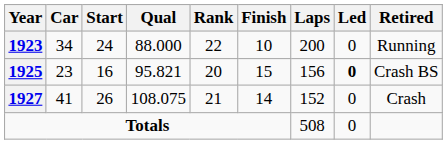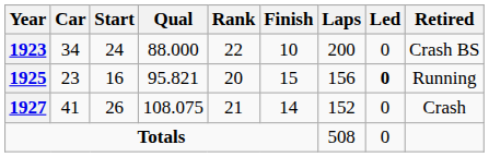 <table class="wikitable" style="text-align:center">
 <tr>
 <th>Year</th>
 <th>Car</th>
 <th>Start</th>
 <th>Qual</th>
 <th>Rank</th>
 <th>Finish</th>
 <th>Laps</th>
 <th>Led</th>
 <th>Retired</th>
 </tr>
 <tr>
 <th><a href='#'>1923</a></th>
 <td>34</td>
 <td>24</td>
 <td>88.000</td>
 <td>22</td>
 <td>10</td>
 <td>200</td>
 <td>0</td>
-<td>Running</td>
+<td>Crash BS</td>
 </tr>
 <tr>
 <th><a href='#'>1925</a></th>
 <td>23</td>
 <td>16</td>
 <td>95.821</td>
 <td>20</td>
 <td>15</td>
 <td>156</td>
 <td><strong>0</strong></td>
-<td>Crash BS</td>
+<td>Running</td>
 </tr>
 <tr>
 <th><a href='#'>1927</a></th>
 <td>41</td>
 <td>26</td>
 <td>108.075</td>
 <td>21</td>
 <td>14</td>
 <td>152</td>
 <td>0</td>
 <td>Crash</td>
 </tr>
 <tr>
 <td colspan=6><strong>Totals</strong></td>
 <td>508</td>
 <td>0</td>
 <td></td>
 </tr>
 </table>
